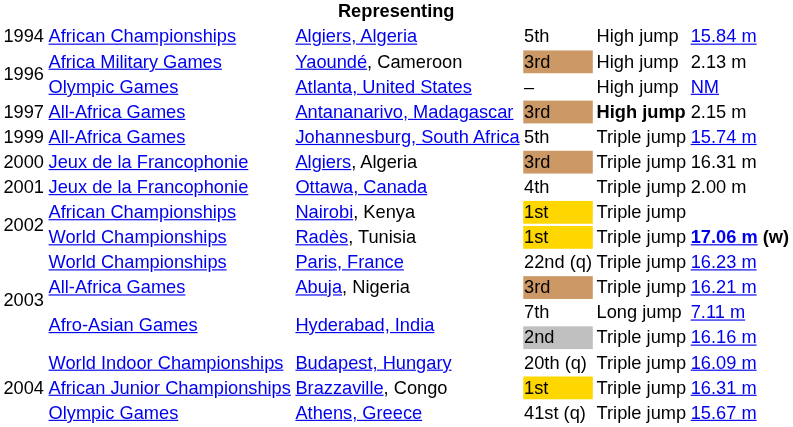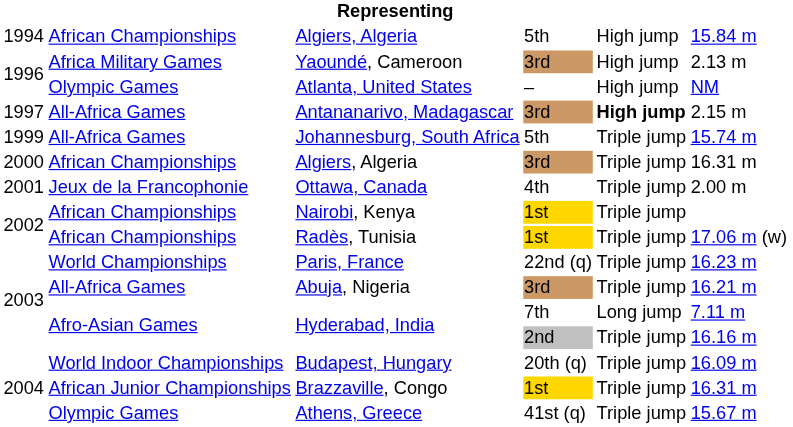 <table>
 <tr>
 <th colspan="6">Representing </th>
 </tr>
 <tr>
 <td>1994</td>
 <td><a href='#'>African Championships</a></td>
 <td><a href='#'>Algiers, Algeria</a></td>
 <td>5th</td>
 <td>High jump</td>
 <td><a href='#'>15.84 m</a></td>
 </tr>
 <tr>
 <td rowspan=2>1996</td>
 <td><a href='#'>Africa Military Games</a></td>
 <td><a href='#'>Yaoundé</a>, Cameroon</td>
 <td bgcolor="CC9966">3rd</td>
 <td>High jump</td>
 <td>2.13 m</td>
 </tr>
 <tr>
 <td><a href='#'>Olympic Games</a></td>
 <td><a href='#'>Atlanta, United States</a></td>
 <td>–</td>
 <td>High jump</td>
 <td><a href='#'>NM</a></td>
 </tr>
 <tr>
 <td>1997</td>
 <td><a href='#'>All-Africa Games</a></td>
 <td><a href='#'>Antananarivo, Madagascar</a></td>
 <td bgcolor="CC9966">3rd</td>
 <td><strong>High jump</strong></td>
 <td>2.15 m</td>
 </tr>
 <tr>
 <td>1999</td>
 <td><a href='#'>All-Africa Games</a></td>
 <td><a href='#'>Johannesburg, South Africa</a></td>
 <td>5th</td>
 <td>Triple jump</td>
 <td><a href='#'>15.74 m</a></td>
 </tr>
 <tr>
 <td>2000</td>
-<td><a href='#'>Jeux de la Francophonie</a></td>
+<td><a href='#'>African Championships</a></td>
 <td><a href='#'>Algiers</a>, Algeria</td>
 <td bgcolor="CC9966">3rd</td>
 <td>Triple jump</td>
 <td>16.31 m</td>
 </tr>
 <tr>
 <td>2001</td>
 <td><a href='#'>Jeux de la Francophonie</a></td>
 <td><a href='#'>Ottawa, Canada</a></td>
 <td>4th</td>
 <td>Triple jump</td>
 <td>2.00 m</td>
 </tr>
 <tr>
 <td rowspan=2>2002</td>
 <td><a href='#'>African Championships</a></td>
 <td><a href='#'>Nairobi</a>, Kenya</td>
 <td bgcolor=gold>1st</td>
 <td>Triple jump</td>
 </tr>
 <tr>
-<td><a href='#'>World Championships</a></td>
+<td><a href='#'>African Championships</a></td>
 <td><a href='#'>Radès</a>, Tunisia</td>
 <td bgcolor="gold">1st</td>
 <td>Triple jump</td>
-<td><strong><a href='#'>17.06 m</a> (w)</strong></td>
+<td><a href='#'>17.06 m</a> (w)</td>
 </tr>
 <tr>
 <td rowspan=4>2003</td>
 <td><a href='#'>World Championships</a></td>
 <td><a href='#'>Paris, France</a></td>
 <td>22nd (q)</td>
 <td>Triple jump</td>
 <td><a href='#'>16.23 m</a></td>
 </tr>
 <tr>
 <td><a href='#'>All-Africa Games</a></td>
 <td><a href='#'>Abuja</a>, Nigeria</td>
 <td bgcolor="CC9966">3rd</td>
 <td>Triple jump</td>
 <td><a href='#'>16.21 m</a></td>
 </tr>
 <tr>
 <td rowspan=2><a href='#'>Afro-Asian Games</a></td>
 <td rowspan=2><a href='#'>Hyderabad, India</a></td>
 <td>7th</td>
 <td>Long jump</td>
 <td><a href='#'>7.11 m</a></td>
 </tr>
 <tr>
 <td bgcolor="silver">2nd</td>
 <td>Triple jump</td>
 <td><a href='#'>16.16 m</a></td>
 </tr>
 <tr>
 <td rowspan=3>2004</td>
 <td><a href='#'>World Indoor Championships</a></td>
 <td><a href='#'>Budapest, Hungary</a></td>
 <td>20th (q)</td>
 <td>Triple jump</td>
 <td><a href='#'>16.09 m</a></td>
 </tr>
 <tr>
 <td><a href='#'>African Junior Championships</a></td>
 <td><a href='#'>Brazzaville</a>, Congo</td>
 <td bgcolor="gold">1st</td>
 <td>Triple jump</td>
 <td><a href='#'>16.31 m</a></td>
 </tr>
 <tr>
 <td><a href='#'>Olympic Games</a></td>
 <td><a href='#'>Athens, Greece</a></td>
 <td>41st (q)</td>
 <td>Triple jump</td>
 <td><a href='#'>15.67 m</a></td>
 </tr>
 </table>
